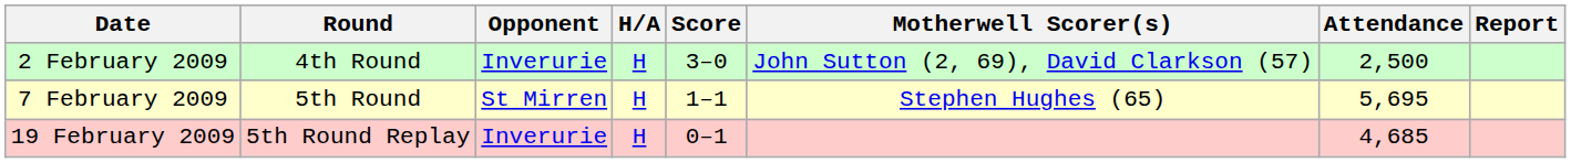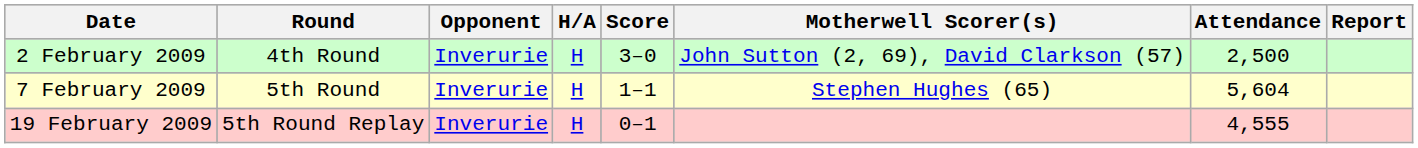 <table class="wikitable" style="text-align:center">
 <tr>
 <th>Date</th>
 <th>Round</th>
 <th>Opponent</th>
 <th>H/A</th>
 <th>Score</th>
 <th>Motherwell Scorer(s)</th>
 <th>Attendance</th>
 <th>Report</th>
 </tr>
 <tr bgcolor = "#ccffcc">
 <td>2 February 2009</td>
 <td>4th Round</td>
 <td><a href='#'>Inverurie</a></td>
 <td><a href='#'>H</a></td>
 <td>3–0</td>
 <td> <a href='#'>John Sutton</a> (2, 69), <a href='#'>David Clarkson</a> (57)</td>
 <td>2,500</td>
 <td></td>
 </tr>
 <tr bgcolor = "#ffffcc">
 <td>7 February 2009</td>
 <td>5th Round</td>
-<td><a href='#'>St Mirren</a></td>
+<td><a href='#'>Inverurie</a></td>
 <td><a href='#'>H</a></td>
 <td>1–1</td>
 <td> <a href='#'>Stephen Hughes</a> (65)</td>
-<td>5,695</td>
+<td>5,604</td>
 <td></td>
 </tr>
 <tr bgcolor = "#ffcccc">
 <td>19 February 2009</td>
 <td>5th Round Replay</td>
 <td><a href='#'>Inverurie</a></td>
 <td><a href='#'>H</a></td>
 <td>0–1</td>
 <td></td>
-<td>4,685</td>
+<td>4,555</td>
 <td></td>
 </tr>
 </table>
